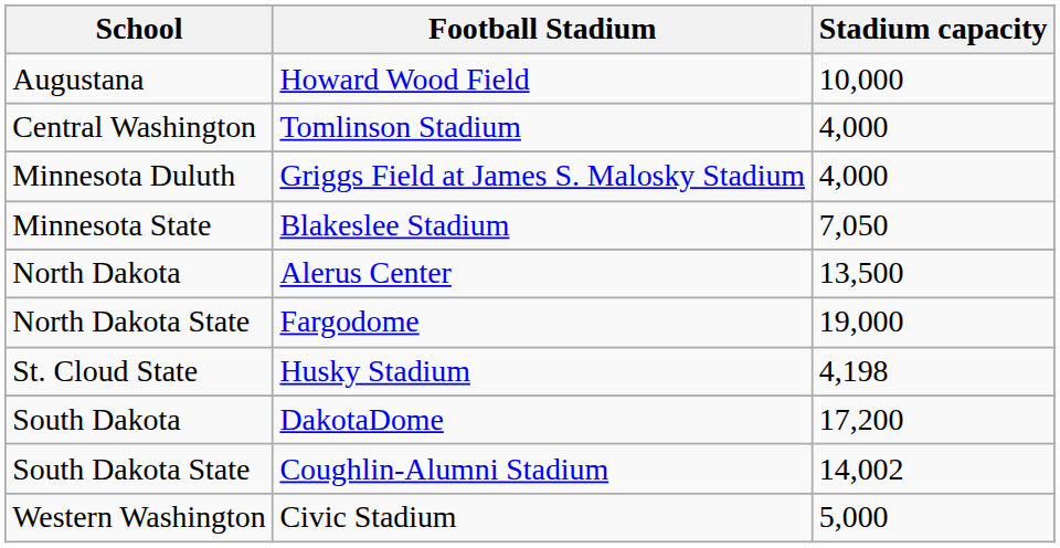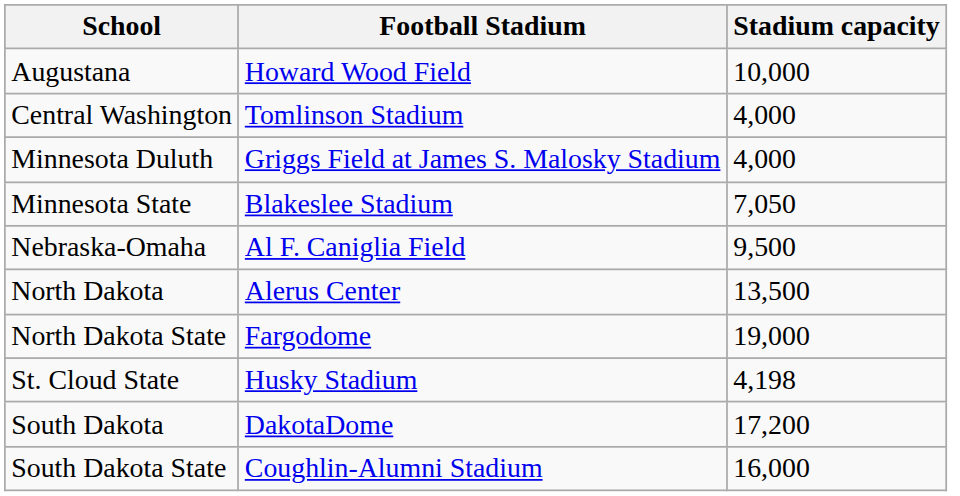 <table class="wikitable">
 <tr>
 <th>School</th>
 <th>Football Stadium</th>
 <th>Stadium capacity</th>
 </tr>
 <tr>
 <td>Augustana</td>
 <td><a href='#'>Howard Wood Field</a></td>
 <td>10,000</td>
 </tr>
 <tr>
 <td>Central Washington</td>
 <td><a href='#'>Tomlinson Stadium</a></td>
 <td>4,000</td>
 </tr>
 <tr>
 <td>Minnesota Duluth</td>
 <td><a href='#'>Griggs Field at James S. Malosky Stadium</a></td>
 <td>4,000</td>
 </tr>
 <tr>
 <td>Minnesota State</td>
 <td><a href='#'>Blakeslee Stadium</a></td>
 <td>7,050</td>
 </tr>
 <tr>
+<td>Nebraska-Omaha</td>
+<td><a href='#'>Al F. Caniglia Field</a></td>
+<td>9,500</td>
+</tr>
+<tr>
 <td>North Dakota</td>
 <td><a href='#'>Alerus Center</a></td>
 <td>13,500</td>
 </tr>
 <tr>
 <td>North Dakota State</td>
 <td><a href='#'>Fargodome</a></td>
 <td>19,000</td>
 </tr>
 <tr>
 <td>St. Cloud State</td>
 <td><a href='#'>Husky Stadium</a></td>
 <td>4,198</td>
 </tr>
 <tr>
 <td>South Dakota</td>
 <td><a href='#'>DakotaDome</a></td>
 <td>17,200</td>
 </tr>
 <tr>
 <td>South Dakota State</td>
 <td><a href='#'>Coughlin-Alumni Stadium</a></td>
-<td>14,002</td>
-</tr>
-<tr>
-<td>Western Washington</td>
-<td>Civic Stadium</td>
-<td>5,000</td>
+<td>16,000</td>
 </tr>
 </table>
